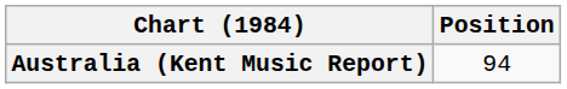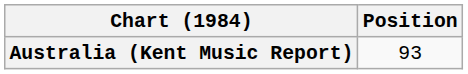 <table class="wikitable plainrowheaders" style="text-align:center">
 <tr>
 <th scope="col">Chart (1984)</th>
 <th scope="col">Position</th>
 </tr>
 <tr>
 <th scope="row">Australia (Kent Music Report)</th>
-<td>94</td>
+<td>93</td>
 </tr>
 </table>
